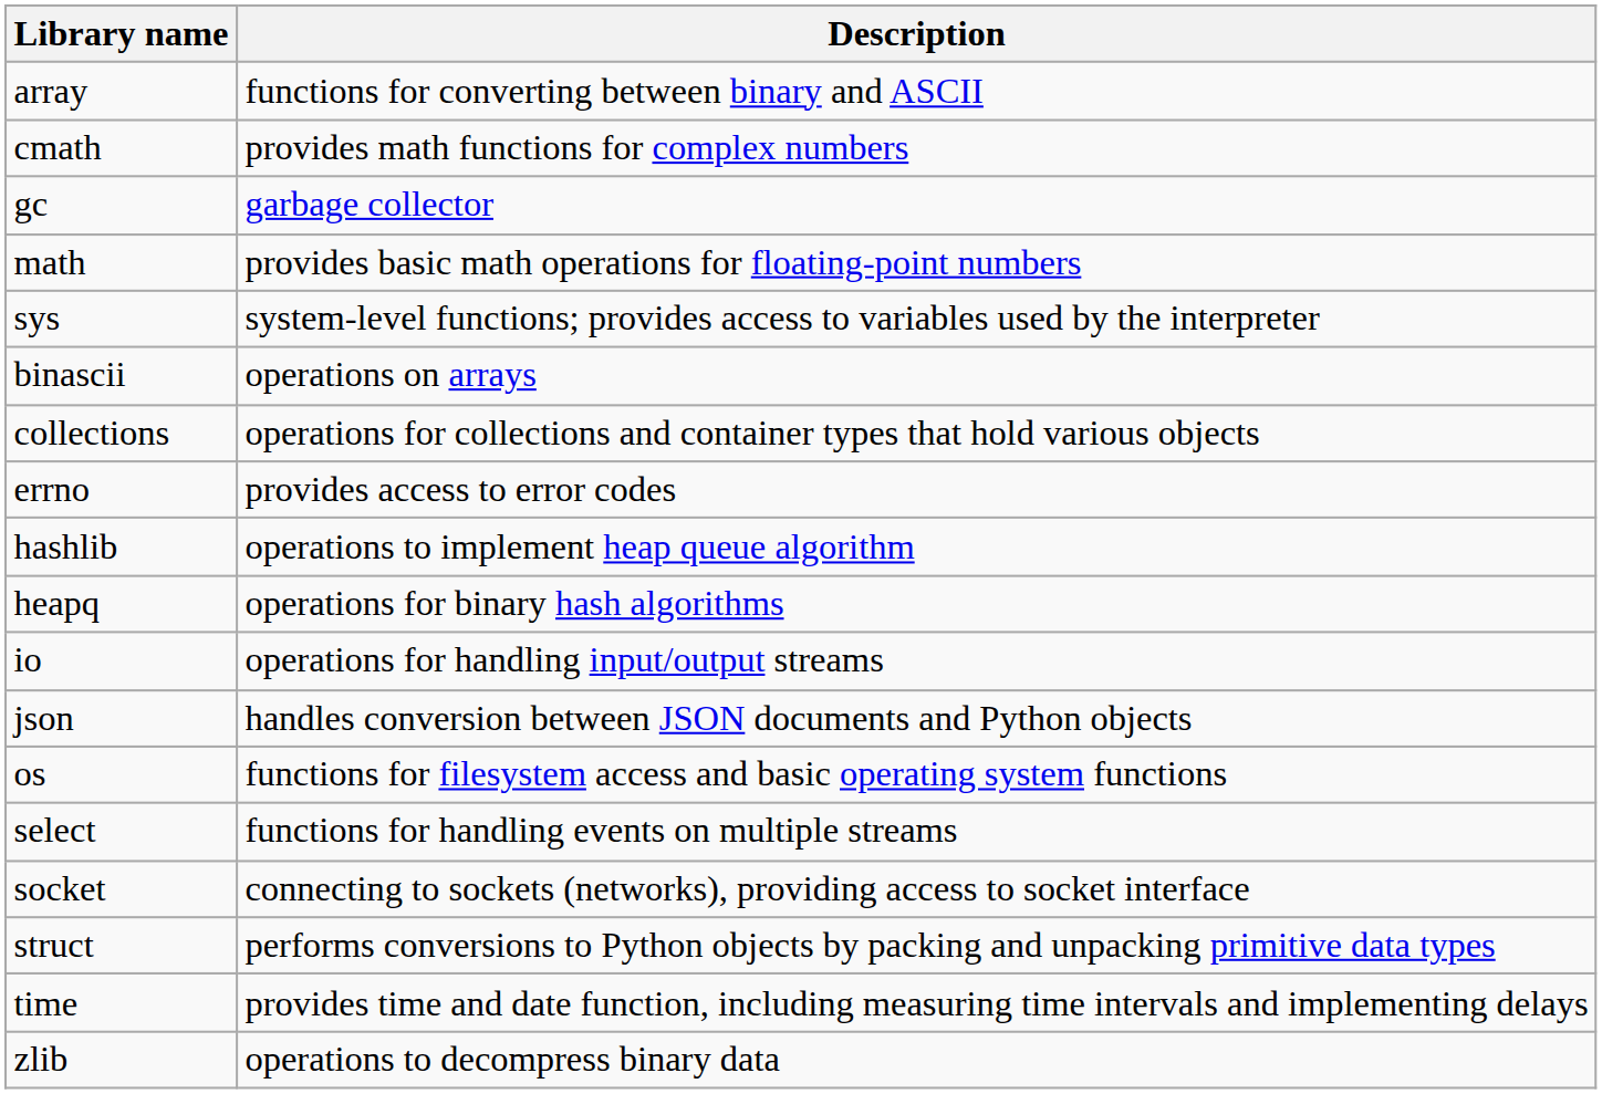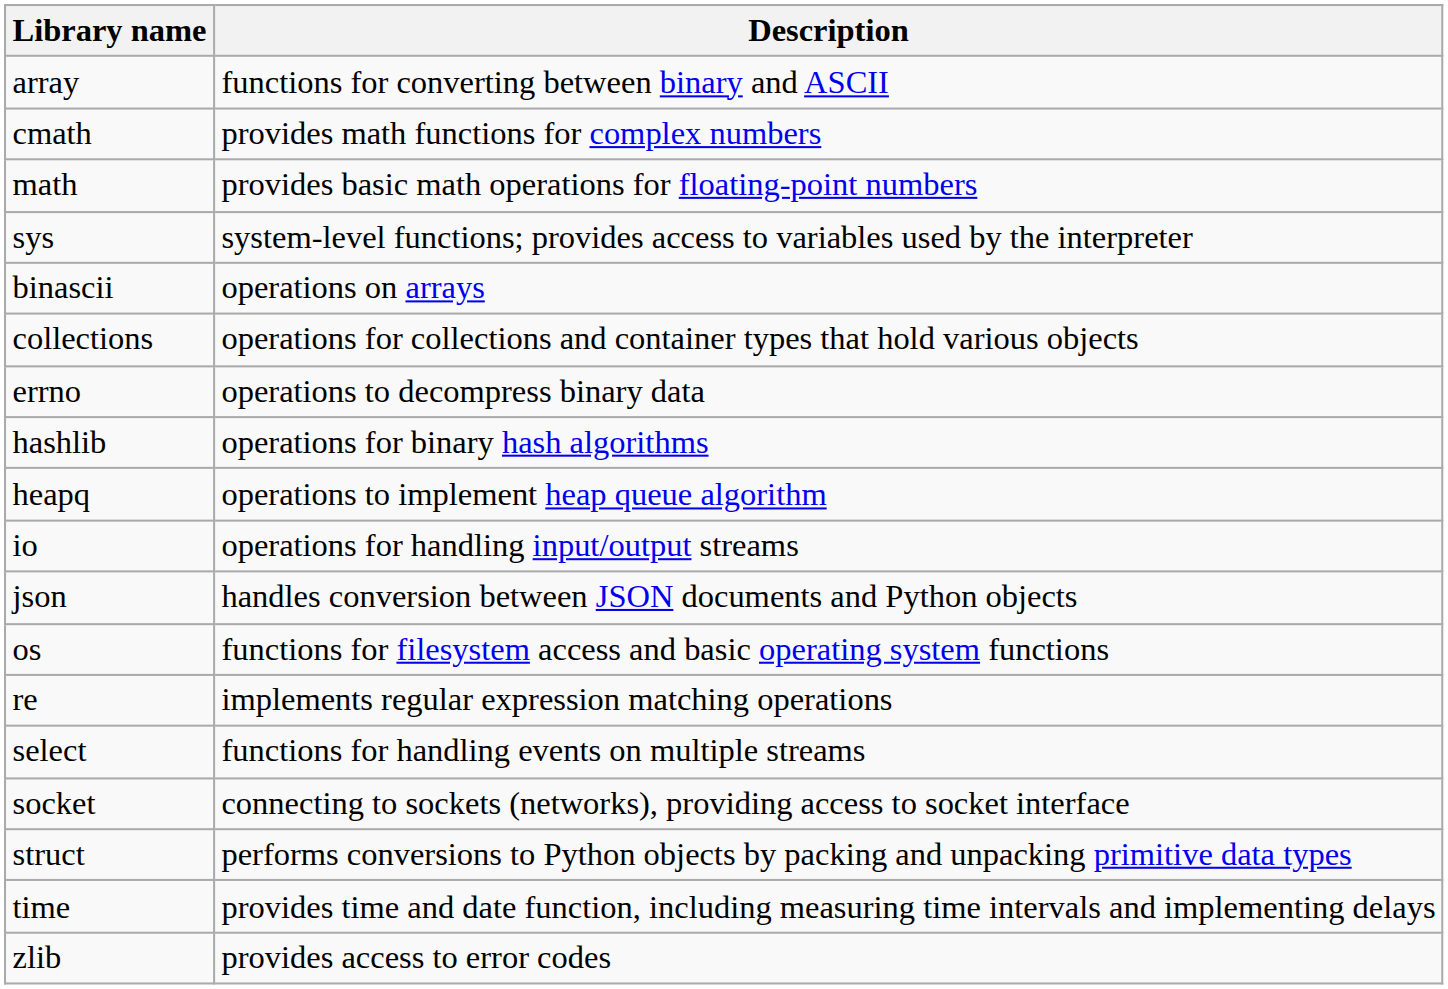 <table class="wikitable">
 <tr>
 <th>Library name</th>
 <th>Description</th>
 </tr>
 <tr>
 <td>array</td>
 <td>functions for converting between <a href='#'>binary</a> and <a href='#'>ASCII</a></td>
 </tr>
 <tr>
 <td>cmath</td>
 <td>provides math functions for <a href='#'>complex numbers</a></td>
-</tr>
-<tr>
-<td>gc</td>
-<td><a href='#'>garbage collector</a></td>
 </tr>
 <tr>
 <td>math</td>
 <td>provides basic math operations for <a href='#'>floating-point numbers</a></td>
 </tr>
 <tr>
 <td>sys</td>
 <td>system-level functions; provides access to variables used by the interpreter</td>
 </tr>
 <tr>
 <td>binascii</td>
 <td>operations on <a href='#'>arrays</a></td>
 </tr>
 <tr>
 <td>collections</td>
 <td>operations for collections and container types that hold various objects</td>
 </tr>
 <tr>
 <td>errno</td>
-<td>provides access to error codes</td>
+<td>operations to decompress binary data</td>
 </tr>
 <tr>
 <td>hashlib</td>
-<td>operations to implement <a href='#'>heap queue algorithm</a></td>
+<td>operations for binary <a href='#'>hash algorithms</a></td>
 </tr>
 <tr>
 <td>heapq</td>
-<td>operations for binary <a href='#'>hash algorithms</a></td>
+<td>operations to implement <a href='#'>heap queue algorithm</a></td>
 </tr>
 <tr>
 <td>io</td>
 <td>operations for handling <a href='#'>input/output</a> streams</td>
 </tr>
 <tr>
 <td>json</td>
 <td>handles conversion between <a href='#'>JSON</a> documents and Python objects</td>
 </tr>
 <tr>
 <td>os</td>
 <td>functions for <a href='#'>filesystem</a> access and basic <a href='#'>operating system</a> functions</td>
+</tr>
+<tr>
+<td>re</td>
+<td>implements regular expression matching operations</td>
 </tr>
 <tr>
 <td>select</td>
 <td>functions for handling events on multiple streams</td>
 </tr>
 <tr>
 <td>socket</td>
 <td>connecting to sockets (networks), providing access to socket interface</td>
 </tr>
 <tr>
 <td>struct</td>
 <td>performs conversions to Python objects by packing and unpacking <a href='#'>primitive data types</a></td>
 </tr>
 <tr>
 <td>time</td>
 <td>provides time and date function, including measuring time intervals and implementing delays</td>
 </tr>
 <tr>
 <td>zlib</td>
-<td>operations to decompress binary data</td>
+<td>provides access to error codes</td>
 </tr>
 </table>
